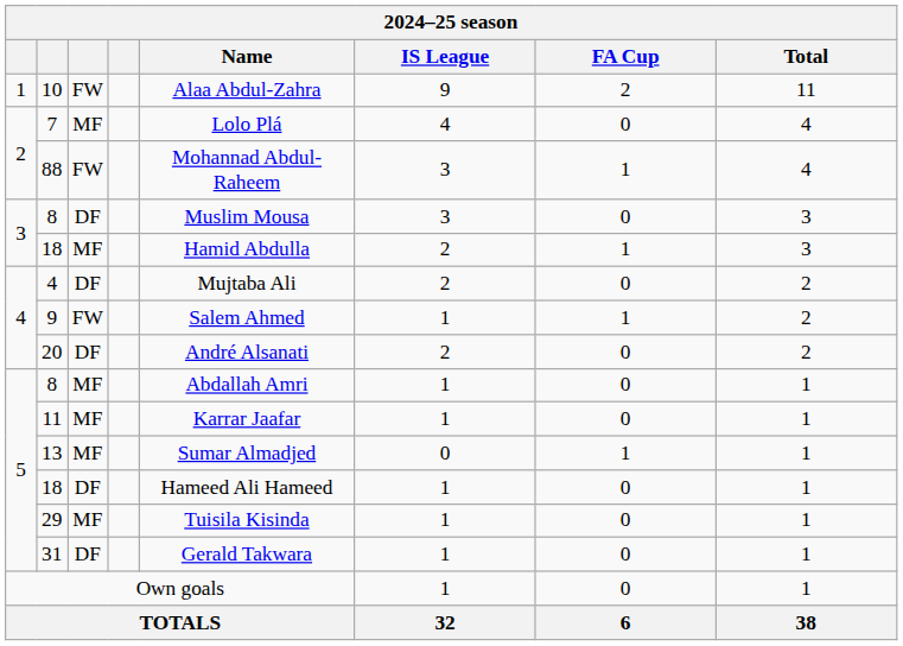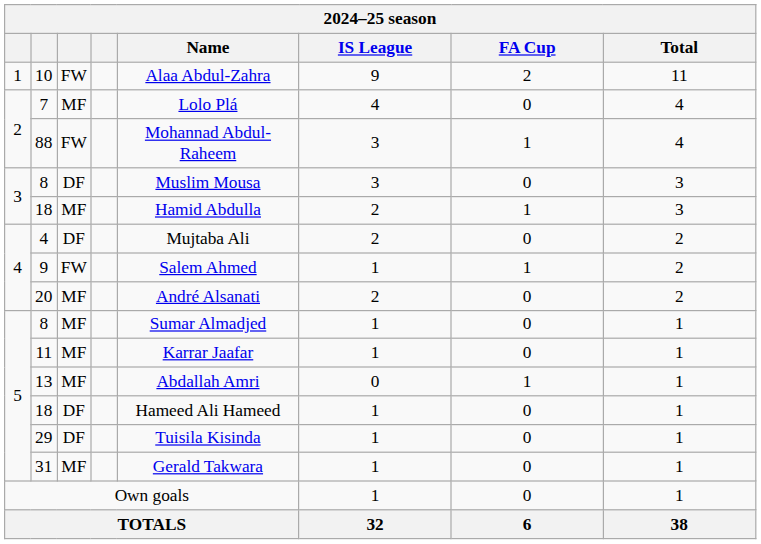 <table class="wikitable sortable" style="text-align:center; font-size:90%;">
 <tr>
 <th colspan="8">2024–25 season</th>
 </tr>
 <tr>
 <th width=15></th>
 <th width=15></th>
 <th width=15></th>
 <th width=15></th>
 <th width=145>Name</th>
 <th width=120><a href='#'>IS League</a></th>
 <th width=120><a href='#'>FA Cup</a></th>
 <th width=120>Total</th>
 </tr>
 <tr>
 <td rowspan="1">1</td>
 <td>10</td>
 <td>FW</td>
 <td></td>
 <td><a href='#'>Alaa Abdul-Zahra</a></td>
 <td>9</td>
 <td>2</td>
 <td>11</td>
 </tr>
 <tr>
 <td rowspan="2">2</td>
 <td>7</td>
 <td>MF</td>
 <td></td>
 <td><a href='#'>Lolo Plá</a></td>
 <td>4</td>
 <td>0</td>
 <td>4</td>
 </tr>
 <tr>
 <td>88</td>
 <td>FW</td>
 <td></td>
 <td><a href='#'>Mohannad Abdul-Raheem</a></td>
 <td>3</td>
 <td>1</td>
 <td>4</td>
 </tr>
 <tr>
 <td rowspan="2">3</td>
 <td>8</td>
 <td>DF</td>
 <td></td>
 <td><a href='#'>Muslim Mousa</a></td>
 <td>3</td>
 <td>0</td>
 <td>3</td>
 </tr>
 <tr>
 <td>18</td>
 <td>MF</td>
 <td></td>
 <td><a href='#'>Hamid Abdulla</a></td>
 <td>2</td>
 <td>1</td>
 <td>3</td>
 </tr>
 <tr>
 <td rowspan="3">4</td>
 <td>4</td>
 <td>DF</td>
 <td></td>
 <td>Mujtaba Ali</td>
 <td>2</td>
 <td>0</td>
 <td>2</td>
 </tr>
 <tr>
 <td>9</td>
 <td>FW</td>
 <td></td>
 <td><a href='#'>Salem Ahmed</a></td>
 <td>1</td>
 <td>1</td>
 <td>2</td>
 </tr>
 <tr>
 <td>20</td>
-<td>DF</td>
+<td>MF</td>
 <td></td>
 <td><a href='#'>André Alsanati</a></td>
 <td>2</td>
 <td>0</td>
 <td>2</td>
 </tr>
 <tr>
 <td rowspan="6">5</td>
 <td>8</td>
 <td>MF</td>
 <td></td>
-<td><a href='#'>Abdallah Amri</a></td>
+<td><a href='#'>Sumar Almadjed</a></td>
 <td>1</td>
 <td>0</td>
 <td>1</td>
 </tr>
 <tr>
 <td>11</td>
 <td>MF</td>
 <td></td>
 <td><a href='#'>Karrar Jaafar</a></td>
 <td>1</td>
 <td>0</td>
 <td>1</td>
 </tr>
 <tr>
 <td>13</td>
 <td>MF</td>
 <td></td>
-<td><a href='#'>Sumar Almadjed</a></td>
+<td><a href='#'>Abdallah Amri</a></td>
 <td>0</td>
 <td>1</td>
 <td>1</td>
 </tr>
 <tr>
 <td>18</td>
 <td>DF</td>
 <td></td>
 <td>Hameed Ali Hameed</td>
 <td>1</td>
 <td>0</td>
 <td>1</td>
 </tr>
 <tr>
 <td>29</td>
-<td>MF</td>
+<td>DF</td>
 <td></td>
 <td><a href='#'>Tuisila Kisinda</a></td>
 <td>1</td>
 <td>0</td>
 <td>1</td>
 </tr>
 <tr>
 <td>31</td>
-<td>DF</td>
+<td>MF</td>
 <td></td>
 <td><a href='#'>Gerald Takwara</a></td>
 <td>1</td>
 <td>0</td>
 <td>1</td>
 </tr>
 <tr>
 <td colspan="5">Own goals</td>
 <td>1</td>
 <td>0</td>
 <td>1</td>
 </tr>
 <tr>
 <th colspan="5">TOTALS</th>
 <th>32</th>
 <th>6</th>
 <th>38</th>
 </tr>
 </table>
